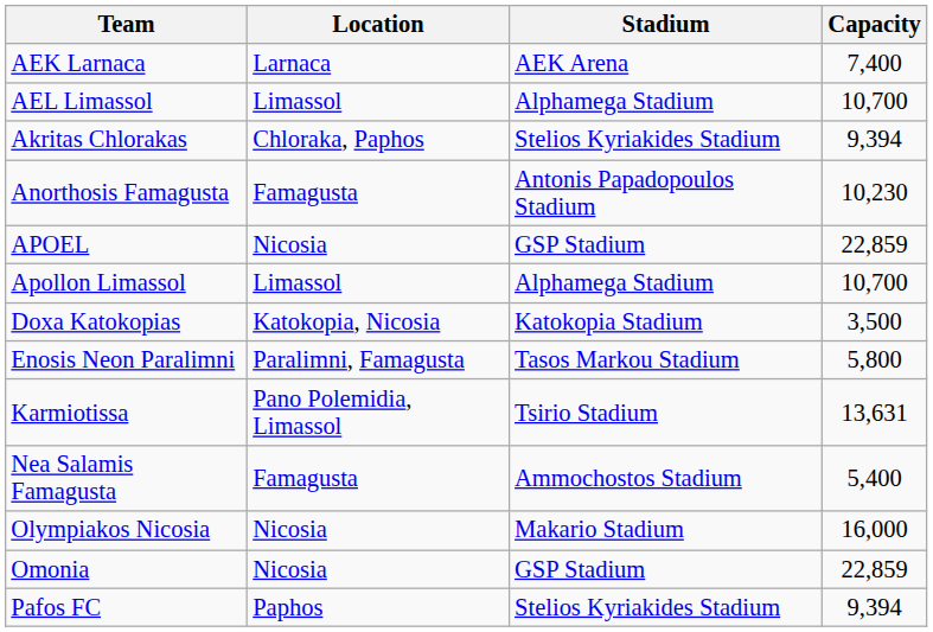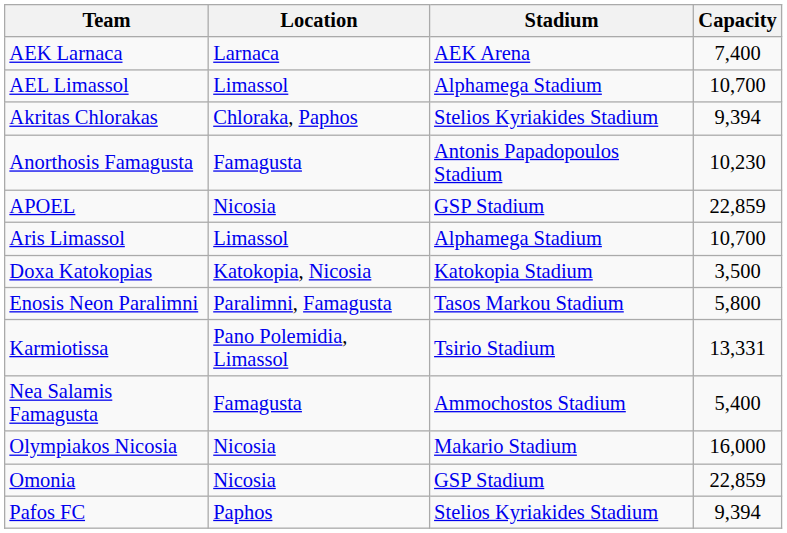 <table class="wikitable sortable">
 <tr>
 <th>Team</th>
 <th>Location</th>
 <th>Stadium</th>
 <th>Capacity</th>
 </tr>
 <tr>
 <td><a href='#'>AEK Larnaca</a></td>
 <td><a href='#'>Larnaca</a></td>
 <td><a href='#'>AEK Arena</a></td>
 <td align="center">7,400</td>
 </tr>
 <tr>
 <td><a href='#'>AEL Limassol</a></td>
 <td><a href='#'>Limassol</a></td>
 <td><a href='#'>Alphamega Stadium</a></td>
 <td align="center">10,700</td>
 </tr>
 <tr>
 <td><a href='#'>Akritas Chlorakas</a></td>
 <td><a href='#'>Chloraka</a>, <a href='#'>Paphos</a></td>
 <td><a href='#'>Stelios Kyriakides Stadium</a></td>
 <td align="center">9,394</td>
 </tr>
 <tr>
 <td><a href='#'>Anorthosis Famagusta</a></td>
 <td><a href='#'>Famagusta</a></td>
 <td><a href='#'>Antonis Papadopoulos Stadium</a></td>
 <td align="center">10,230</td>
 </tr>
 <tr>
 <td><a href='#'>APOEL</a></td>
 <td><a href='#'>Nicosia</a></td>
 <td><a href='#'>GSP Stadium</a></td>
 <td align="center">22,859</td>
 </tr>
 <tr>
-<td><a href='#'>Apollon Limassol</a></td>
+<td><a href='#'>Aris Limassol</a></td>
 <td><a href='#'>Limassol</a></td>
 <td><a href='#'>Alphamega Stadium</a></td>
 <td align="center">10,700</td>
 </tr>
 <tr>
 <td><a href='#'>Doxa Katokopias</a></td>
 <td><a href='#'>Katokopia</a>, <a href='#'>Nicosia</a></td>
 <td><a href='#'>Katokopia Stadium</a></td>
 <td align="center">3,500</td>
 </tr>
 <tr>
 <td><a href='#'>Enosis Neon Paralimni</a></td>
 <td><a href='#'>Paralimni</a>, <a href='#'>Famagusta</a></td>
 <td><a href='#'>Tasos Markou Stadium</a></td>
 <td align="center">5,800</td>
 </tr>
 <tr>
 <td><a href='#'>Karmiotissa</a></td>
 <td><a href='#'>Pano Polemidia</a>, <a href='#'>Limassol</a></td>
 <td><a href='#'>Tsirio Stadium</a></td>
-<td align="center">13,631</td>
+<td align="center">13,331</td>
 </tr>
 <tr>
 <td><a href='#'>Nea Salamis Famagusta</a></td>
 <td><a href='#'>Famagusta</a></td>
 <td><a href='#'>Ammochostos Stadium</a></td>
 <td align="center">5,400</td>
 </tr>
 <tr>
 <td><a href='#'>Olympiakos Nicosia</a></td>
 <td><a href='#'>Nicosia</a></td>
 <td><a href='#'>Makario Stadium</a></td>
 <td align="center">16,000</td>
 </tr>
 <tr>
 <td><a href='#'>Omonia</a></td>
 <td><a href='#'>Nicosia</a></td>
 <td><a href='#'>GSP Stadium</a></td>
 <td align="center">22,859</td>
 </tr>
 <tr>
 <td><a href='#'>Pafos FC</a></td>
 <td><a href='#'>Paphos</a></td>
 <td><a href='#'>Stelios Kyriakides Stadium</a></td>
 <td align="center">9,394</td>
 </tr>
 </table>
